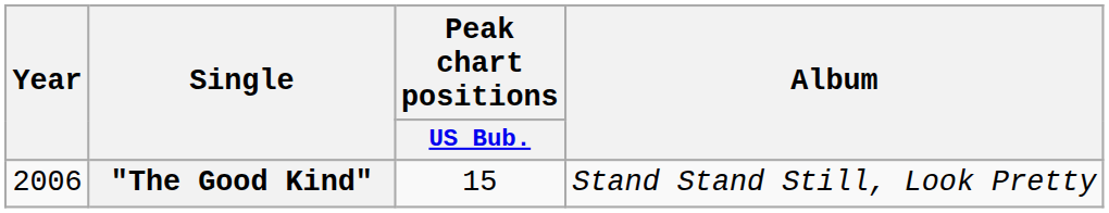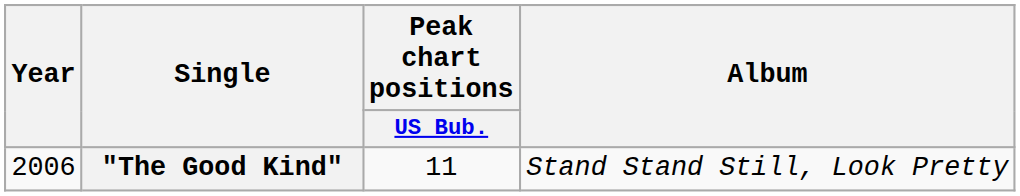 <table class="wikitable plainrowheaders" style="text-align:center;">
 <tr>
 <th rowspan="2">Year</th>
 <th rowspan="2" style="width:10em;">Single</th>
 <th colspan="1">Peak chart positions</th>
 <th rowspan="2">Album</th>
 </tr>
 <tr style="font-size:smaller;">
 <th style="width:4em;"><a href='#'>US Bub.</a><br></th>
 </tr>
 <tr>
 <td>2006</td>
 <th scope="row">"The Good Kind"</th>
-<td>15</td>
+<td>11</td>
 <td align="left"><em>Stand Stand Still, Look Pretty</em></td>
 </tr>
 </table>
